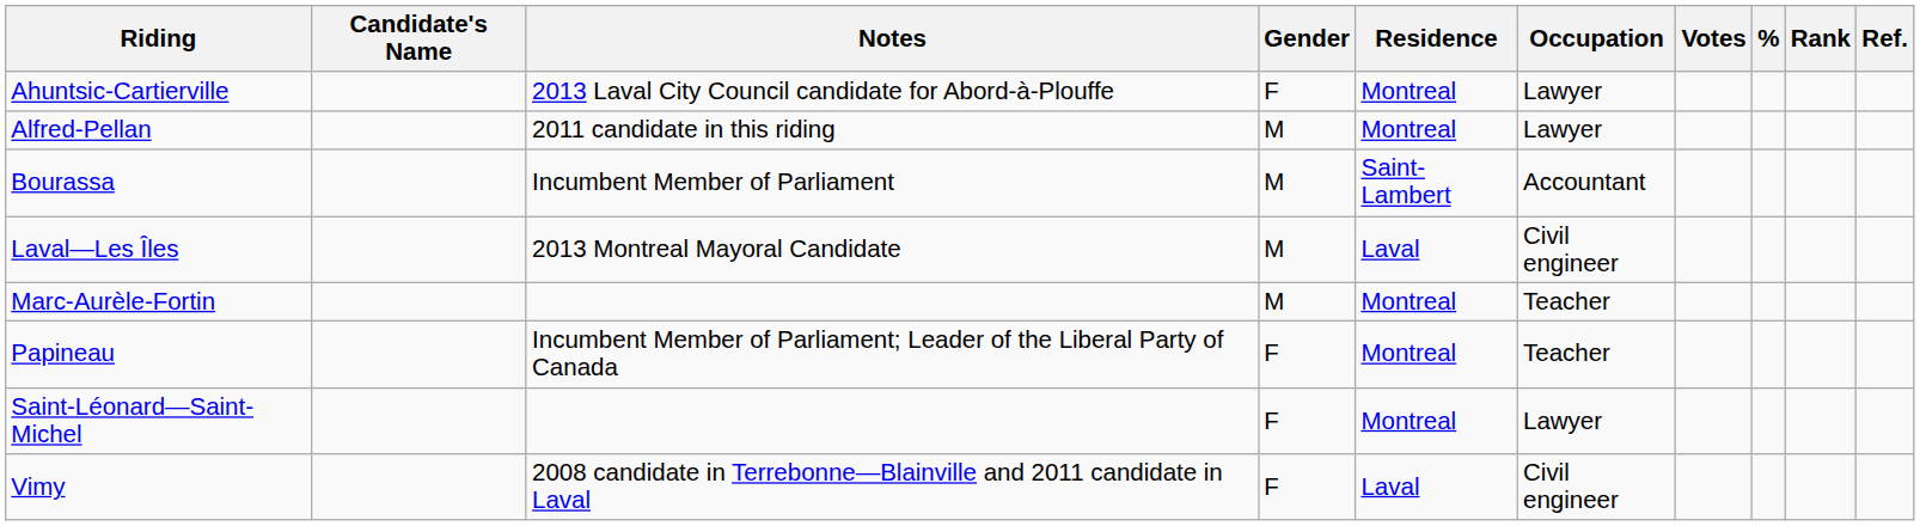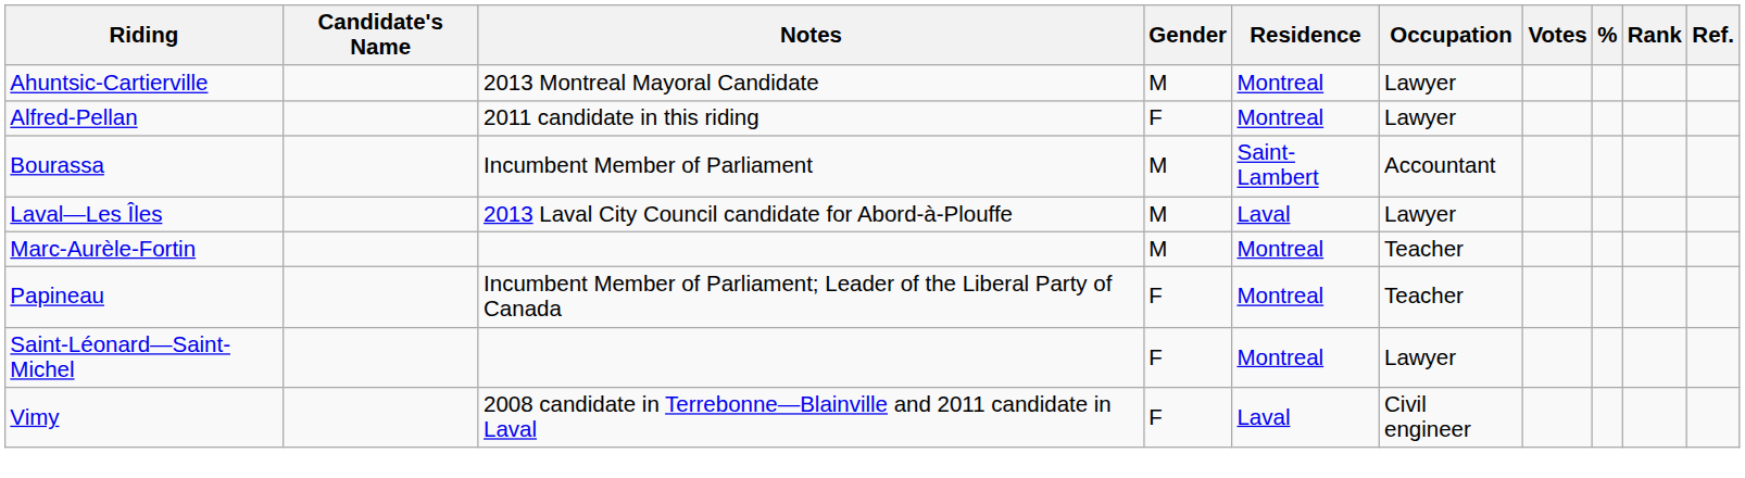 <table class="wikitable sortable">
 <tr>
 <th>Riding</th>
 <th>Candidate's Name</th>
 <th>Notes</th>
 <th>Gender</th>
 <th>Residence</th>
 <th>Occupation</th>
 <th>Votes</th>
 <th>%</th>
 <th>Rank</th>
 <th>Ref.</th>
 </tr>
 <tr>
 <td><a href='#'>Ahuntsic-Cartierville</a></td>
 <td></td>
-<td><a href='#'>2013</a> Laval City Council candidate for Abord-à-Plouffe</td>
-<td>F</td>
+<td>2013 Montreal Mayoral Candidate</td>
+<td>M</td>
 <td><a href='#'>Montreal</a></td>
 <td>Lawyer</td>
 <td></td>
 <td></td>
 <td></td>
 <td></td>
 </tr>
 <tr>
 <td><a href='#'>Alfred-Pellan</a></td>
 <td></td>
 <td>2011 candidate in this riding</td>
-<td>M</td>
+<td>F</td>
 <td><a href='#'>Montreal</a></td>
 <td>Lawyer</td>
 <td></td>
 <td></td>
 <td></td>
 <td></td>
 </tr>
 <tr>
 <td><a href='#'>Bourassa</a></td>
 <td></td>
 <td>Incumbent Member of Parliament</td>
 <td>M</td>
 <td><a href='#'>Saint-Lambert</a></td>
 <td>Accountant</td>
 <td></td>
 <td></td>
 <td></td>
 <td></td>
 </tr>
 <tr>
 <td><a href='#'>Laval—Les Îles</a></td>
 <td></td>
-<td>2013 Montreal Mayoral Candidate</td>
+<td><a href='#'>2013</a> Laval City Council candidate for Abord-à-Plouffe</td>
 <td>M</td>
 <td><a href='#'>Laval</a></td>
-<td>Civil engineer</td>
+<td>Lawyer</td>
 <td></td>
 <td></td>
 <td></td>
 <td></td>
 </tr>
 <tr>
 <td><a href='#'>Marc-Aurèle-Fortin</a></td>
 <td></td>
 <td></td>
 <td>M</td>
 <td><a href='#'>Montreal</a></td>
 <td>Teacher</td>
 <td></td>
 <td></td>
 <td></td>
 <td></td>
 </tr>
 <tr>
 <td><a href='#'>Papineau</a></td>
 <td></td>
 <td>Incumbent Member of Parliament; Leader of the Liberal Party of Canada</td>
 <td>F</td>
 <td><a href='#'>Montreal</a></td>
 <td>Teacher</td>
 <td></td>
 <td></td>
 <td></td>
 <td></td>
 </tr>
 <tr>
 <td><a href='#'>Saint-Léonard—Saint-Michel</a></td>
 <td></td>
 <td></td>
 <td>F</td>
 <td><a href='#'>Montreal</a></td>
 <td>Lawyer</td>
 <td></td>
 <td></td>
 <td></td>
 <td></td>
 </tr>
 <tr>
 <td><a href='#'>Vimy</a></td>
 <td></td>
 <td>2008 candidate in <a href='#'>Terrebonne—Blainville</a> and 2011 candidate in <a href='#'>Laval</a></td>
 <td>F</td>
 <td><a href='#'>Laval</a></td>
 <td>Civil engineer</td>
 <td></td>
 <td></td>
 <td></td>
 <td></td>
 </tr>
 </table>
